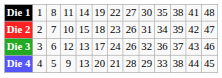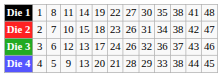 <table class="wikitable" style=text-align:center>
 <tr>
 <th style="background: #000000; color: white;">Die 1</th>
 <td style="width: 10pt;">1</td>
 <td style="width: 10pt;">8</td>
 <td style="width: 10pt;">11</td>
 <td style="width: 10pt;">14</td>
 <td style="width: 10pt;">19</td>
 <td style="width: 10pt;">22</td>
 <td style="width: 10pt;">27</td>
 <td style="width: 10pt;">30</td>
 <td style="width: 10pt;">35</td>
 <td style="width: 10pt;">38</td>
 <td style="width: 10pt;">41</td>
 <td style="width: 10pt;">48</td>
 </tr>
 <tr>
 <th style="background: #FF2222; color: white;">Die 2</th>
 <td>2</td>
 <td>7</td>
 <td>10</td>
 <td>15</td>
 <td>18</td>
 <td>23</td>
 <td>26</td>
 <td>31</td>
 <td>34</td>
-<td>39</td>
+<td>38</td>
 <td>42</td>
 <td>47</td>
 </tr>
 <tr>
 <th style="background: #22AA22; color: white;">Die 3</th>
 <td>3</td>
 <td>6</td>
 <td>12</td>
 <td>13</td>
 <td>17</td>
 <td>24</td>
 <td>26</td>
 <td>32</td>
 <td>36</td>
 <td>37</td>
 <td>43</td>
 <td>46</td>
 </tr>
 <tr>
 <th style="background: #5555FF; color: white;">Die 4</th>
 <td>4</td>
 <td>5</td>
 <td>9</td>
 <td>13</td>
 <td>20</td>
 <td>21</td>
 <td>28</td>
 <td>29</td>
 <td>33</td>
 <td>38</td>
 <td>44</td>
 <td>45</td>
 </tr>
 </table>
